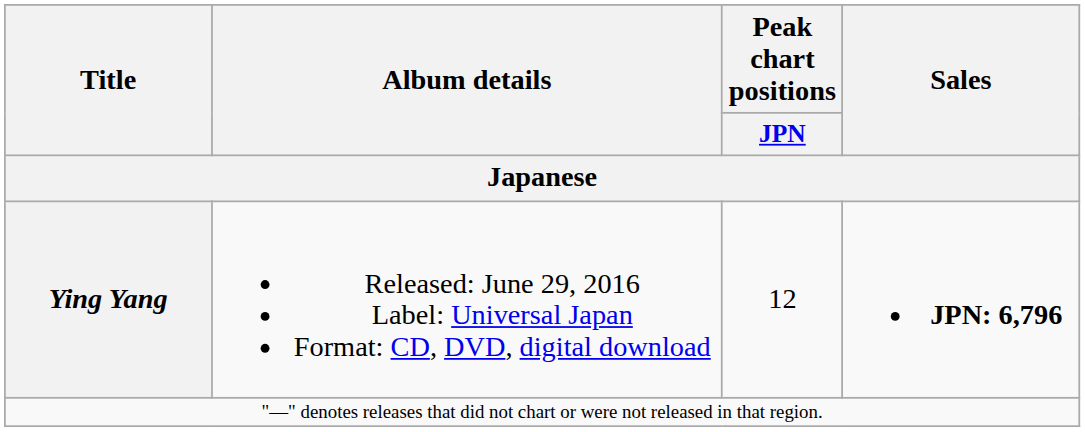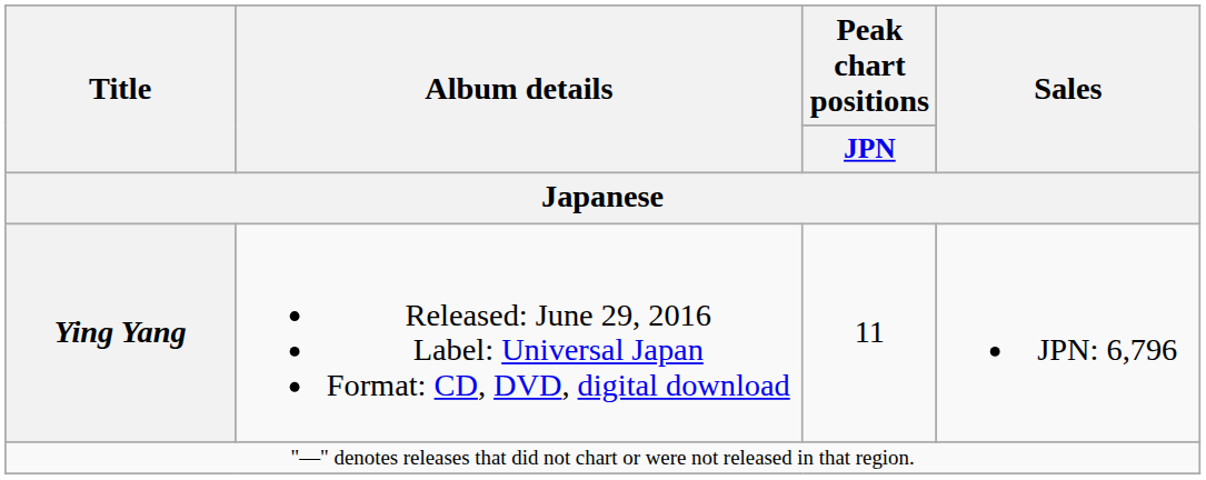 <table class="wikitable plainrowheaders" style="text-align:center;">
 <tr>
 <th scope="col" rowspan="2" style="width:10em;">Title</th>
 <th scope="col" rowspan="2" style="width:25em;">Album details</th>
 <th scope="col">Peak chart positions</th>
 <th scope="col" rowspan="2" style="width:10em;">Sales</th>
 </tr>
 <tr>
 <th scope="col" style="width:2.5em;font-size:90%;"><a href='#'>JPN</a><br></th>
 </tr>
 <tr>
 <th colspan="7">Japanese</th>
 </tr>
 <tr>
 <th scope="row"><em>Ying Yang</em></th>
 <td><br><ul><li>Released: June 29, 2016</li><li>Label: <a href='#'>Universal Japan</a></li><li>Format: <a href='#'>CD</a>, <a href='#'>DVD</a>, <a href='#'>digital download</a></li></ul></td>
-<td>12</td>
-<td><strong><br><ul><li>JPN: 6,796</li></ul></strong></td>
+<td>11</td>
+<td><br><ul><li>JPN: 6,796</li></ul></td>
 </tr>
 <tr>
 <td colspan="6" style="font-size:8pt;">"—" denotes releases that did not chart or were not released in that region.</td>
 </tr>
 </table>
